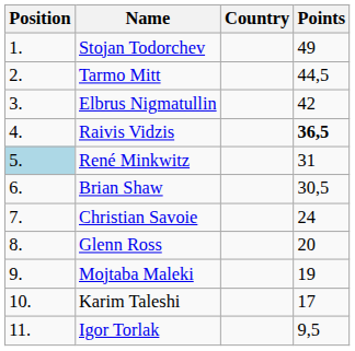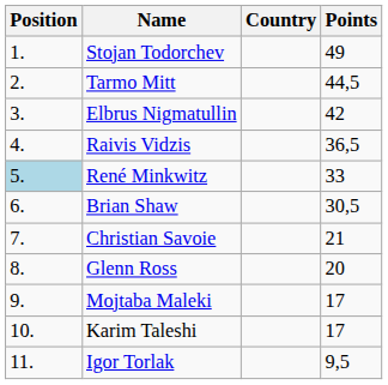 <table class="wikitable">
 <tr>
 <th>Position</th>
 <th>Name</th>
 <th>Country</th>
 <th>Points</th>
 </tr>
 <tr>
 <td>1.</td>
 <td><a href='#'>Stojan Todorchev</a></td>
 <td></td>
 <td>49</td>
 </tr>
 <tr>
 <td>2.</td>
 <td><a href='#'>Tarmo Mitt</a></td>
 <td></td>
 <td>44,5</td>
 </tr>
 <tr>
 <td>3.</td>
 <td><a href='#'>Elbrus Nigmatullin</a></td>
 <td></td>
 <td>42</td>
 </tr>
 <tr>
 <td>4.</td>
 <td><a href='#'>Raivis Vidzis</a></td>
 <td></td>
-<td><strong>36,5</strong></td>
+<td>36,5</td>
 </tr>
 <tr>
 <td style="background: lightblue;">5.</td>
 <td><a href='#'>René Minkwitz</a></td>
 <td></td>
-<td>31</td>
+<td>33</td>
 </tr>
 <tr>
 <td>6.</td>
 <td><a href='#'>Brian Shaw</a></td>
 <td></td>
 <td>30,5</td>
 </tr>
 <tr>
 <td>7.</td>
 <td><a href='#'>Christian Savoie</a></td>
 <td></td>
-<td>24</td>
+<td>21</td>
 </tr>
 <tr>
 <td>8.</td>
 <td><a href='#'>Glenn Ross</a></td>
 <td></td>
 <td>20</td>
 </tr>
 <tr>
 <td>9.</td>
 <td><a href='#'>Mojtaba Maleki</a></td>
 <td></td>
-<td>19</td>
+<td>17</td>
 </tr>
 <tr>
 <td>10.</td>
 <td>Karim Taleshi</td>
 <td></td>
 <td>17</td>
 </tr>
 <tr>
 <td>11.</td>
 <td><a href='#'>Igor Torlak</a></td>
 <td></td>
 <td>9,5</td>
 </tr>
 </table>
